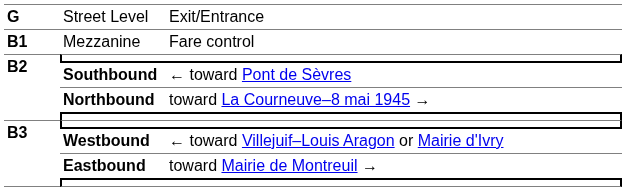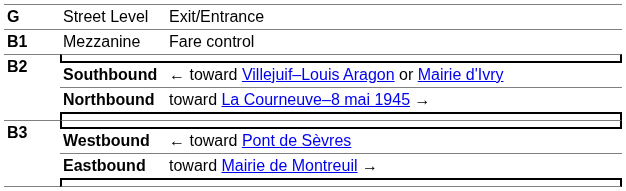 <table border=0 cellspacing=0 cellpadding=3>
 <tr>
 <td style="border-top:solid 1px gray;" width=50 valign=top><strong>G</strong></td>
 <td style="border-top:solid 1px gray;" width=100 valign=top>Street Level</td>
 <td style="border-top:solid 1px gray;" width=450 valign=top>Exit/Entrance</td>
 </tr>
 <tr>
 <td style="border-top:solid 1px gray;" width=50 valign=top><strong>B1</strong></td>
 <td style="border-top:solid 1px gray;" width=100 valign=top>Mezzanine</td>
 <td style="border-top:solid 1px gray;" width=450 valign=top>Fare control</td>
 </tr>
 <tr>
 <td style="border-top:solid 1px gray;border-bottom:solid 1px gray;" width=50 rowspan=4 valign=top><strong>B2</strong></td>
 <td style="border-top:solid 1px gray;border-right:solid 2px black;border-left:solid 2px black;border-bottom:solid 2px black;text-align:center;" colspan=2></td>
 </tr>
 <tr>
 <td style="border-bottom:solid 1px gray;" width=100><strong>Southbound</strong></td>
-<td style="border-bottom:solid 1px gray;" width=390>←   toward <a href='#'>Pont de Sèvres</a> </td>
+<td style="border-bottom:solid 1px gray;" width=390>←   toward <a href='#'>Villejuif–Louis Aragon</a> or <a href='#'>Mairie d'Ivry</a> </td>
 </tr>
 <tr>
 <td><strong>Northbound</strong></td>
 <td>   toward <a href='#'>La Courneuve–8 mai 1945</a>  →</td>
 </tr>
 <tr>
 <td style="border-top:solid 2px black;border-right:solid 2px black;border-left:solid 2px black;border-bottom:solid 1px gray;text-align:center;" colspan=2></td>
 </tr>
 <tr>
 <td style="border-bottom:solid 1px gray;" width=50 rowspan=4 valign=top><strong>B3</strong></td>
 <td style="border-right:solid 2px black;border-left:solid 2px black;border-bottom:solid 2px black;text-align:center;" colspan=2></td>
 </tr>
 <tr>
 <td style="border-bottom:solid 1px gray;" width=100><strong>Westbound</strong></td>
-<td style="border-bottom:solid 1px gray;" width=390>←   toward <a href='#'>Villejuif–Louis Aragon</a> or <a href='#'>Mairie d'Ivry</a> </td>
+<td style="border-bottom:solid 1px gray;" width=390>←   toward <a href='#'>Pont de Sèvres</a> </td>
 </tr>
 <tr>
 <td><strong>Eastbound</strong></td>
 <td>   toward <a href='#'>Mairie de Montreuil</a>  →</td>
 </tr>
 <tr>
 <td style="border-top:solid 2px black;border-right:solid 2px black;border-left:solid 2px black;border-bottom:solid 1px gray;text-align:center;" colspan=2></td>
 </tr>
 </table>
